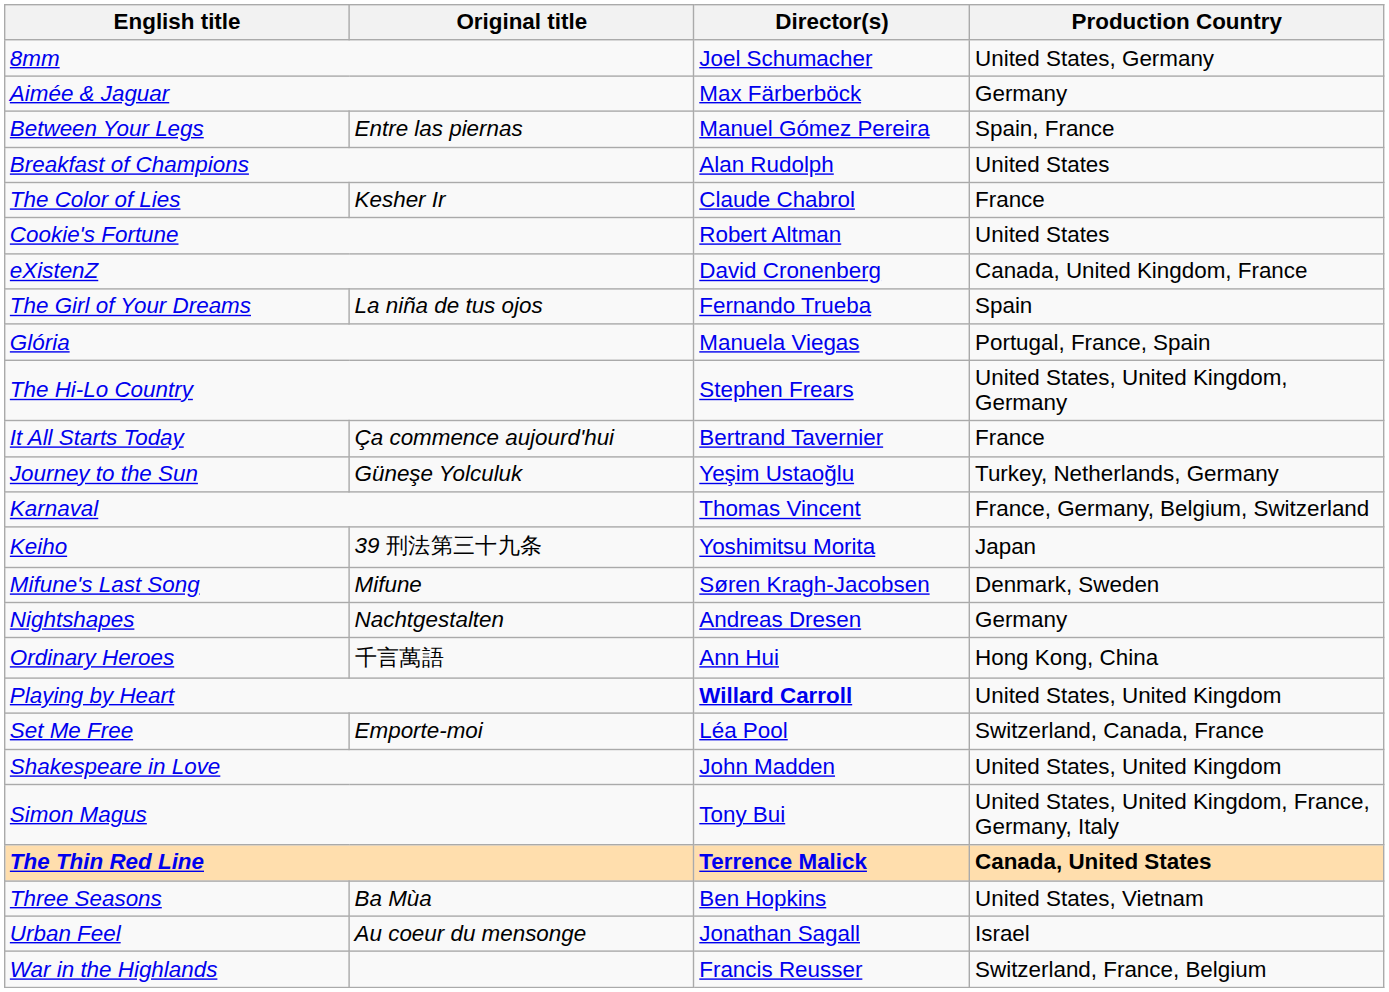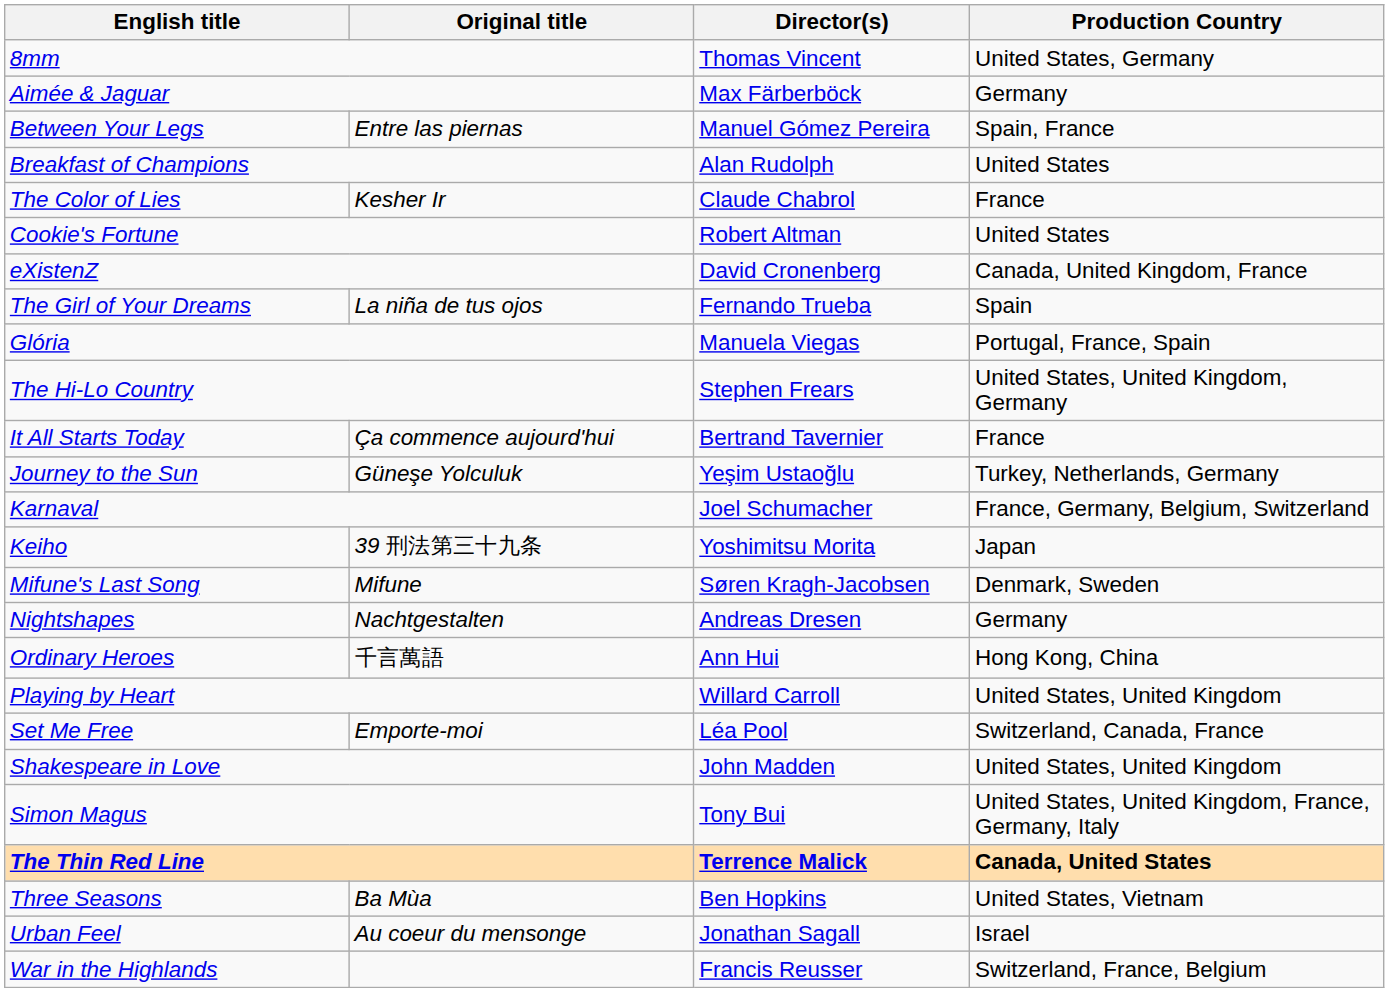 <table class="wikitable" width="78%" cellpadding="5">
 <tr>
 <th width="25%">English title</th>
 <th width="25%">Original title</th>
 <th width="20%">Director(s)</th>
 <th width="30%">Production Country</th>
 </tr>
 <tr>
 <td colspan="2"><em><a href='#'>8mm</a></em></td>
-<td><a href='#'>Joel Schumacher</a></td>
+<td><a href='#'>Thomas Vincent</a></td>
 <td>United States, Germany</td>
 </tr>
 <tr>
 <td colspan="2"><em><a href='#'>Aimée & Jaguar</a></em></td>
 <td><a href='#'>Max Färberböck</a></td>
 <td>Germany</td>
 </tr>
 <tr>
 <td><em><a href='#'>Between Your Legs</a></em></td>
 <td><em>Entre las piernas</em></td>
 <td><a href='#'>Manuel Gómez Pereira</a></td>
 <td>Spain, France</td>
 </tr>
 <tr>
 <td colspan="2"><em><a href='#'>Breakfast of Champions</a></em></td>
 <td><a href='#'>Alan Rudolph</a></td>
 <td>United States</td>
 </tr>
 <tr>
 <td><em><a href='#'>The Color of Lies</a></em></td>
 <td><em>Kesher Ir</em></td>
 <td><a href='#'>Claude Chabrol</a></td>
 <td>France</td>
 </tr>
 <tr>
 <td colspan="2"><em><a href='#'>Cookie's Fortune</a></em></td>
 <td><a href='#'>Robert Altman</a></td>
 <td>United States</td>
 </tr>
 <tr>
 <td colspan="2"><em><a href='#'>eXistenZ</a></em></td>
 <td><a href='#'>David Cronenberg</a></td>
 <td>Canada, United Kingdom, France</td>
 </tr>
 <tr>
 <td><em><a href='#'>The Girl of Your Dreams</a></em></td>
 <td><em>La niña de tus ojos</em></td>
 <td><a href='#'>Fernando Trueba</a></td>
 <td>Spain</td>
 </tr>
 <tr>
 <td colspan="2"><em><a href='#'>Glória</a></em></td>
 <td><a href='#'>Manuela Viegas</a></td>
 <td>Portugal, France, Spain</td>
 </tr>
 <tr>
 <td colspan="2"><em><a href='#'>The Hi-Lo Country</a></em></td>
 <td><a href='#'>Stephen Frears</a></td>
 <td>United States, United Kingdom, Germany</td>
 </tr>
 <tr>
 <td><em><a href='#'>It All Starts Today</a></em></td>
 <td><em>Ça commence aujourd'hui</em></td>
 <td><a href='#'>Bertrand Tavernier</a></td>
 <td>France</td>
 </tr>
 <tr>
 <td><em><a href='#'>Journey to the Sun</a></em></td>
 <td><em>Güneşe Yolculuk</em></td>
 <td><a href='#'>Yeşim Ustaoğlu</a></td>
 <td>Turkey, Netherlands, Germany</td>
 </tr>
 <tr>
 <td colspan="2"><em><a href='#'>Karnaval</a></em></td>
-<td><a href='#'>Thomas Vincent</a></td>
+<td><a href='#'>Joel Schumacher</a></td>
 <td>France, Germany, Belgium, Switzerland</td>
 </tr>
 <tr>
 <td><em><a href='#'>Keiho</a></em></td>
 <td><em>39</em> 刑法第三十九条</td>
 <td><a href='#'>Yoshimitsu Morita</a></td>
 <td>Japan</td>
 </tr>
 <tr>
 <td><em><a href='#'>Mifune's Last Song</a></em></td>
 <td><em>Mifune</em></td>
 <td><a href='#'>Søren Kragh-Jacobsen</a></td>
 <td>Denmark, Sweden</td>
 </tr>
 <tr>
 <td><em><a href='#'>Nightshapes</a></em></td>
 <td><em>Nachtgestalten</em></td>
 <td><a href='#'>Andreas Dresen</a></td>
 <td>Germany</td>
 </tr>
 <tr>
 <td><em><a href='#'>Ordinary Heroes</a></em></td>
 <td>千言萬語</td>
 <td><a href='#'>Ann Hui</a></td>
 <td>Hong Kong, China</td>
 </tr>
 <tr>
 <td colspan="2"><em><a href='#'>Playing by Heart</a></em></td>
-<td><strong><a href='#'>Willard Carroll</a></strong></td>
+<td><a href='#'>Willard Carroll</a></td>
 <td>United States, United Kingdom</td>
 </tr>
 <tr>
 <td><em><a href='#'>Set Me Free</a></em></td>
 <td><em>Emporte-moi</em></td>
 <td><a href='#'>Léa Pool</a></td>
 <td>Switzerland, Canada, France</td>
 </tr>
 <tr>
 <td colspan="2"><em><a href='#'>Shakespeare in Love</a></em></td>
 <td><a href='#'>John Madden</a></td>
 <td>United States, United Kingdom</td>
 </tr>
 <tr>
 <td colspan="2"><em><a href='#'>Simon Magus</a></em></td>
 <td><a href='#'>Tony Bui</a></td>
 <td>United States, United Kingdom, France, Germany, Italy</td>
 </tr>
 <tr style="background:#FFDEAD;">
 <td colspan="2"><em><a href='#'><strong>The Thin Red Line</strong></a></em></td>
 <td><strong><a href='#'>Terrence Malick</a></strong></td>
 <td><strong>Canada, United States</strong></td>
 </tr>
 <tr>
 <td><em><a href='#'>Three Seasons</a></em></td>
 <td><em>Ba Mùa</em></td>
 <td><a href='#'>Ben Hopkins</a></td>
 <td>United States, Vietnam</td>
 </tr>
 <tr>
 <td><em><a href='#'>Urban Feel</a></em></td>
 <td><em>Au coeur du mensonge</em></td>
 <td><a href='#'>Jonathan Sagall</a></td>
 <td>Israel</td>
 </tr>
 <tr>
 <td><em><a href='#'>War in the Highlands</a></em></td>
 <td></td>
 <td><a href='#'>Francis Reusser</a></td>
 <td>Switzerland, France, Belgium</td>
 </tr>
 </table>
